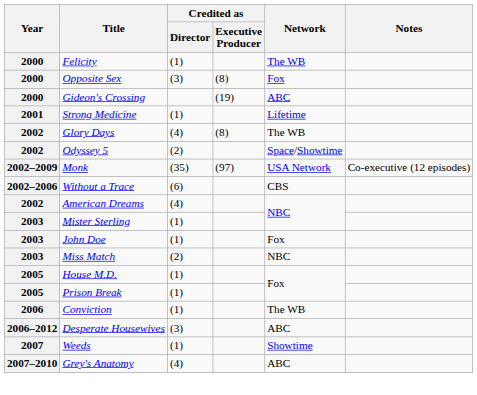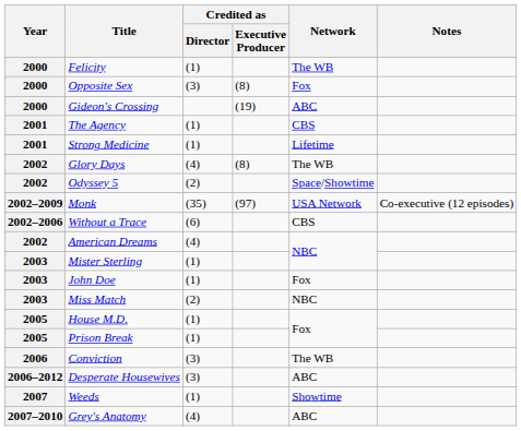 <table class="wikitable plainrowheaders unsortable">
 <tr>
 <th rowspan="2" scope="col">Year</th>
 <th rowspan="2" scope="col">Title</th>
 <th colspan="2" scope="col">Credited as</th>
 <th rowspan="2" scope="col">Network</th>
 <th rowspan="2" scope="col" class="unsortable">Notes</th>
 </tr>
 <tr>
 <th>Director</th>
 <th>Executive<br>Producer</th>
 </tr>
 <tr>
 <th>2000</th>
 <td scope="row"><em><a href='#'>Felicity</a></em></td>
 <td> (1)</td>
 <td></td>
 <td><a href='#'>The WB</a></td>
 <td></td>
 </tr>
 <tr>
 <th>2000</th>
 <td scope="row"><em><a href='#'>Opposite Sex</a></em></td>
 <td> (3)</td>
 <td> (8)</td>
 <td><a href='#'>Fox</a></td>
 <td></td>
 </tr>
 <tr>
 <th>2000</th>
 <td scope="row"><em><a href='#'>Gideon's Crossing</a></em></td>
 <td></td>
 <td> (19)</td>
 <td><a href='#'>ABC</a></td>
+<td></td>
+</tr>
+<tr>
+<th>2001</th>
+<td scope="row"><em><a href='#'>The Agency</a></em></td>
+<td> (1)</td>
+<td></td>
+<td><a href='#'>CBS</a></td>
 <td></td>
 </tr>
 <tr>
 <th>2001</th>
 <td scope="row"><em><a href='#'>Strong Medicine</a></em></td>
 <td> (1)</td>
 <td></td>
 <td><a href='#'>Lifetime</a></td>
 <td></td>
 </tr>
 <tr>
 <th>2002</th>
 <td scope="row"><em><a href='#'>Glory Days</a></em></td>
 <td> (4)</td>
 <td> (8)</td>
 <td>The WB</td>
 <td></td>
 </tr>
 <tr>
 <th>2002</th>
 <td scope="row"><em><a href='#'>Odyssey 5</a></em></td>
 <td> (2)</td>
 <td></td>
 <td><a href='#'>Space</a>/<a href='#'>Showtime</a></td>
 <td></td>
 </tr>
 <tr>
 <th>2002–2009</th>
 <td scope="row"><em><a href='#'>Monk</a></em></td>
 <td> (35)</td>
 <td> (97)</td>
 <td><a href='#'>USA Network</a></td>
 <td>Co-executive (12 episodes)</td>
 </tr>
 <tr>
 <th>2002–2006</th>
 <td scope="row"><em><a href='#'>Without a Trace</a></em></td>
 <td> (6)</td>
 <td></td>
 <td>CBS</td>
 <td></td>
 </tr>
 <tr>
 <th>2002</th>
 <td scope="row"><em><a href='#'>American Dreams</a></em></td>
 <td> (4)</td>
 <td></td>
 <td rowspan="2"><a href='#'>NBC</a></td>
 <td></td>
 </tr>
 <tr>
 <th>2003</th>
 <td scope="row"><em><a href='#'>Mister Sterling</a></em></td>
 <td> (1)</td>
 <td></td>
 <td></td>
 </tr>
 <tr>
 <th>2003</th>
 <td scope="row"><em><a href='#'>John Doe</a></em></td>
 <td> (1)</td>
 <td></td>
 <td>Fox</td>
 <td></td>
 </tr>
 <tr>
 <th>2003</th>
 <td scope="row"><em><a href='#'>Miss Match</a></em></td>
 <td> (2)</td>
 <td></td>
 <td>NBC</td>
 <td></td>
 </tr>
 <tr>
 <th>2005</th>
 <td scope="row"><em><a href='#'>House M.D.</a></em></td>
 <td> (1)</td>
 <td></td>
 <td rowspan="2">Fox</td>
 <td></td>
 </tr>
 <tr>
 <th>2005</th>
 <td scope="row"><em><a href='#'>Prison Break</a></em></td>
 <td> (1)</td>
 <td></td>
 <td></td>
 </tr>
 <tr>
 <th>2006</th>
 <td scope="row"><em><a href='#'>Conviction</a></em></td>
-<td> (1)</td>
+<td> (3)</td>
 <td></td>
 <td>The WB</td>
 <td></td>
 </tr>
 <tr>
 <th>2006–2012</th>
 <td scope="row"><em><a href='#'>Desperate Housewives</a></em></td>
 <td> (3)</td>
 <td></td>
 <td>ABC</td>
 <td></td>
 </tr>
 <tr>
 <th>2007</th>
 <td scope="row"><em><a href='#'>Weeds</a></em></td>
 <td> (1)</td>
 <td></td>
 <td><a href='#'>Showtime</a></td>
 <td></td>
 </tr>
 <tr>
 <th>2007–2010</th>
 <td scope="row"><em><a href='#'>Grey's Anatomy</a></em></td>
 <td> (4)</td>
 <td></td>
 <td>ABC</td>
 <td></td>
 </tr>
 </table>
